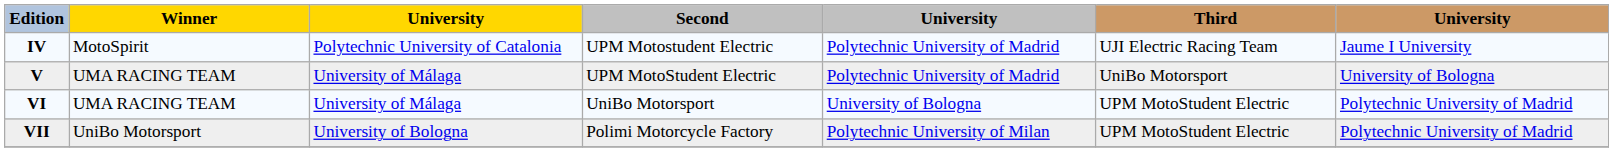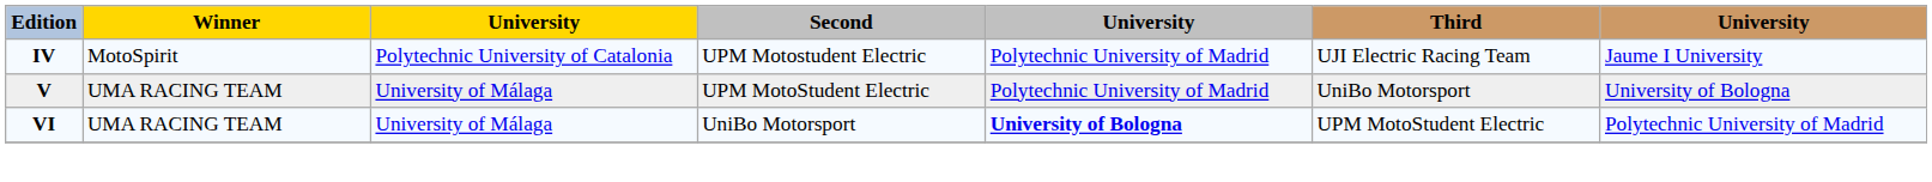 <table class="wikitable" style="width: 100%; font-size: 85%;">
 <tr>
 <th rowspan="1" style="width:4%; background:lightsteelblue"><strong>Edition</strong></th>
 <th rowspan="1" style="width:15%; background:gold"><strong>Winner</strong></th>
 <th rowspan="1" style="width:17%; background:gold">University</th>
 <th rowspan="1" style="width:15%; background:silver"><strong>Second</strong></th>
 <th rowspan="1" style="width:17%; background:silver">University</th>
 <th rowspan="1" style="width:15%; background:#cc9966"><strong>Third</strong></th>
 <th rowspan="1" style="width:17%; background:#cc9966">University</th>
 </tr>
 <tr align="left" bgcolor="#F5FAFF">
 <td align="center"><strong>IV</strong></td>
 <td> MotoSpirit</td>
 <td><a href='#'>Polytechnic University of Catalonia</a></td>
 <td> UPM Motostudent Electric</td>
 <td><a href='#'>Polytechnic University of Madrid</a></td>
 <td> UJI Electric Racing Team</td>
 <td><a href='#'>Jaume I University</a></td>
 </tr>
 <tr align="left" bgcolor="#efefef">
 <td align="center"><strong>V</strong></td>
 <td> UMA RACING TEAM</td>
 <td><a href='#'>University of Málaga</a></td>
 <td> UPM MotoStudent Electric</td>
 <td><a href='#'>Polytechnic University of Madrid</a></td>
 <td> UniBo Motorsport</td>
 <td><a href='#'>University of Bologna</a></td>
 </tr>
 <tr align="left" bgcolor="#F5FAFF">
 <td align="center"><strong>VI</strong></td>
 <td> UMA RACING TEAM</td>
 <td><a href='#'>University of Málaga</a></td>
 <td> UniBo Motorsport</td>
-<td><a href='#'>University of Bologna</a></td>
-<td> UPM MotoStudent Electric</td>
-<td><a href='#'>Polytechnic University of Madrid</a></td>
-</tr>
-<tr align="left" bgcolor="#efefef">
-<td align="center"><strong>VII</strong></td>
-<td> UniBo Motorsport</td>
-<td><a href='#'>University of Bologna</a></td>
-<td> Polimi Motorcycle Factory</td>
-<td><a href='#'>Polytechnic University of Milan</a></td>
+<td><strong><a href='#'>University of Bologna</a></strong></td>
 <td> UPM MotoStudent Electric</td>
 <td><a href='#'>Polytechnic University of Madrid</a></td>
 </tr>
 <tr align="left" bgcolor="#F5FAFF">
 </tr>
 </table>
